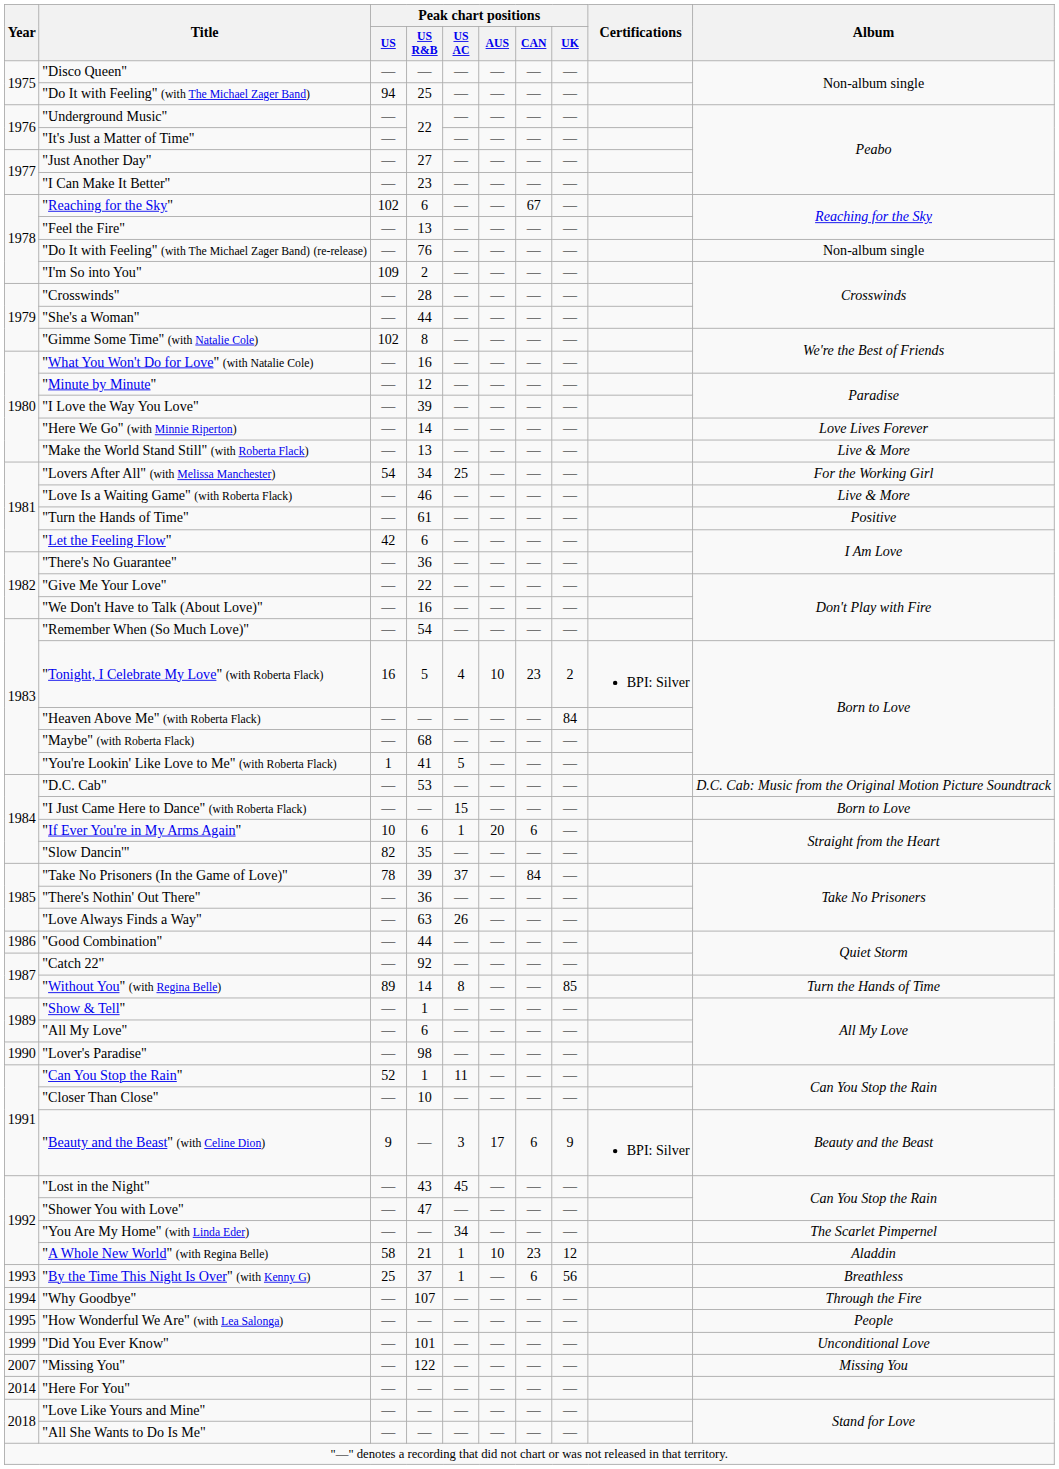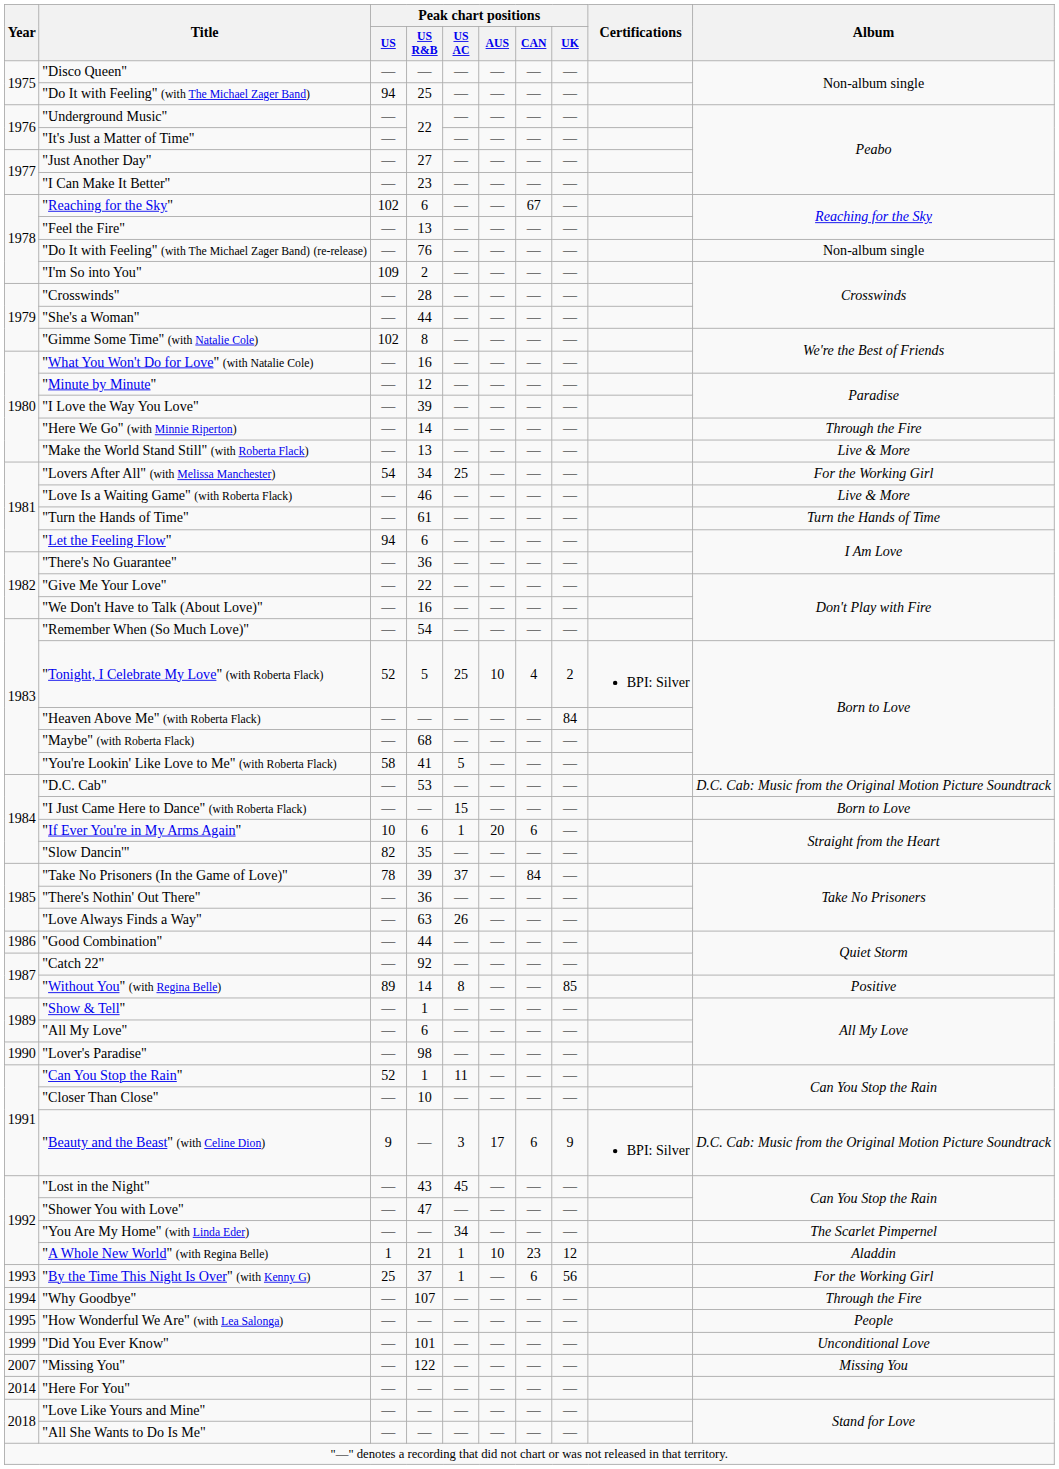 <table class="wikitable" style="text-align:center;">
 <tr>
 <th rowspan="2">Year</th>
 <th rowspan="2">Title</th>
 <th colspan="6">Peak chart positions</th>
 <th rowspan="2">Certifications</th>
 <th rowspan="2">Album</th>
 </tr>
 <tr style="font-size:smaller;">
 <th width="35"><a href='#'>US</a><br></th>
 <th width="35"><a href='#'>US<br>R&B</a><br></th>
 <th width="35"><a href='#'>US<br>AC</a><br></th>
 <th width="35"><a href='#'>AUS</a><br></th>
 <th width="35"><a href='#'>CAN</a><br></th>
 <th width="35"><a href='#'>UK</a><br></th>
 </tr>
 <tr>
 <td rowspan="2">1975</td>
 <td align="left">"Disco Queen"</td>
 <td>—</td>
 <td>—</td>
 <td>—</td>
 <td>—</td>
 <td>—</td>
 <td>—</td>
 <td></td>
 <td align="center" rowspan="2">Non-album single</td>
 </tr>
 <tr>
 <td align="left">"Do It with Feeling" <small>(with <a href='#'>The Michael Zager Band</a>)</small></td>
 <td>94</td>
 <td>25</td>
 <td>—</td>
 <td>—</td>
 <td>—</td>
 <td>—</td>
 <td></td>
 </tr>
 <tr>
 <td rowspan="2">1976</td>
 <td align="left">"Underground Music"</td>
 <td>—</td>
 <td rowspan="2">22</td>
 <td>—</td>
 <td>—</td>
 <td>—</td>
 <td>—</td>
 <td></td>
 <td align="center" rowspan="4"><em>Peabo</em></td>
 </tr>
 <tr>
 <td align="left">"It's Just a Matter of Time"</td>
 <td>—</td>
 <td>—</td>
 <td>—</td>
 <td>—</td>
 <td>—</td>
 <td></td>
 </tr>
 <tr>
 <td rowspan="2">1977</td>
 <td align="left">"Just Another Day"</td>
 <td>—</td>
 <td>27</td>
 <td>—</td>
 <td>—</td>
 <td>—</td>
 <td>—</td>
 <td></td>
 </tr>
 <tr>
 <td align="left">"I Can Make It Better"</td>
 <td>—</td>
 <td>23</td>
 <td>—</td>
 <td>—</td>
 <td>—</td>
 <td>—</td>
 <td></td>
 </tr>
 <tr>
 <td rowspan="4">1978</td>
 <td align="left">"<a href='#'>Reaching for the Sky</a>"</td>
 <td>102</td>
 <td>6</td>
 <td>—</td>
 <td>—</td>
 <td>67</td>
 <td>—</td>
 <td></td>
 <td align="center" rowspan="2"><em><a href='#'>Reaching for the Sky</a></em></td>
 </tr>
 <tr>
 <td align="left">"Feel the Fire"</td>
 <td>—</td>
 <td>13</td>
 <td>—</td>
 <td>—</td>
 <td>—</td>
 <td>—</td>
 <td></td>
 </tr>
 <tr>
 <td align="left">"Do It with Feeling" <small>(with The Michael Zager Band)</small> <small>(re-release)</small></td>
 <td>—</td>
 <td>76</td>
 <td>—</td>
 <td>—</td>
 <td>—</td>
 <td>—</td>
 <td></td>
 <td align="center" rowspan="1">Non-album single</td>
 </tr>
 <tr>
 <td align="left">"I'm So into You"</td>
 <td>109</td>
 <td>2</td>
 <td>—</td>
 <td>—</td>
 <td>—</td>
 <td>—</td>
 <td></td>
 <td align="center" rowspan="3"><em>Crosswinds</em></td>
 </tr>
 <tr>
 <td rowspan="3">1979</td>
 <td align="left">"Crosswinds"</td>
 <td>—</td>
 <td>28</td>
 <td>—</td>
 <td>—</td>
 <td>—</td>
 <td>—</td>
 <td></td>
 </tr>
 <tr>
 <td align="left">"She's a Woman"</td>
 <td>—</td>
 <td>44</td>
 <td>—</td>
 <td>—</td>
 <td>—</td>
 <td>—</td>
 <td></td>
 </tr>
 <tr>
 <td align="left">"Gimme Some Time" <small>(with <a href='#'>Natalie Cole</a>)</small></td>
 <td>102</td>
 <td>8</td>
 <td>—</td>
 <td>—</td>
 <td>—</td>
 <td>—</td>
 <td></td>
 <td align="center" rowspan="2"><em>We're the Best of Friends</em></td>
 </tr>
 <tr>
 <td rowspan="5">1980</td>
 <td align="left">"<a href='#'>What You Won't Do for Love</a>" <small>(with Natalie Cole)</small></td>
 <td>—</td>
 <td>16</td>
 <td>—</td>
 <td>—</td>
 <td>—</td>
 <td>—</td>
 <td></td>
 </tr>
 <tr>
 <td align="left">"<a href='#'>Minute by Minute</a>"</td>
 <td>—</td>
 <td>12</td>
 <td>—</td>
 <td>—</td>
 <td>—</td>
 <td>—</td>
 <td></td>
 <td align="center" rowspan="2"><em>Paradise</em></td>
 </tr>
 <tr>
 <td align="left">"I Love the Way You Love"</td>
 <td>—</td>
 <td>39</td>
 <td>—</td>
 <td>—</td>
 <td>—</td>
 <td>—</td>
 <td></td>
 </tr>
 <tr>
 <td align="left">"Here We Go" <small>(with <a href='#'>Minnie Riperton</a>) </small></td>
 <td>—</td>
 <td>14</td>
 <td>—</td>
 <td>—</td>
 <td>—</td>
 <td>—</td>
 <td></td>
-<td align="center" rowspan="1"><em>Love Lives Forever</em></td>
+<td align="center" rowspan="1"><em>Through the Fire</em></td>
 </tr>
 <tr>
 <td align="left">"Make the World Stand Still" <small>(with <a href='#'>Roberta Flack</a>)</small></td>
 <td>—</td>
 <td>13</td>
 <td>—</td>
 <td>—</td>
 <td>—</td>
 <td>—</td>
 <td></td>
 <td align="center" rowspan="1"><em>Live & More</em></td>
 </tr>
 <tr>
 <td rowspan="4">1981</td>
 <td align="left">"Lovers After All" <small>(with <a href='#'>Melissa Manchester</a>)</small></td>
 <td>54</td>
 <td>34</td>
 <td>25</td>
 <td>—</td>
 <td>—</td>
 <td>—</td>
 <td></td>
 <td align="center" rowspan="1"><em>For the Working Girl</em></td>
 </tr>
 <tr>
 <td align="left">"Love Is a Waiting Game" <small>(with Roberta Flack)</small></td>
 <td>—</td>
 <td>46</td>
 <td>—</td>
 <td>—</td>
 <td>—</td>
 <td>—</td>
 <td></td>
 <td align="center" rowspan="1"><em>Live & More</em></td>
 </tr>
 <tr>
 <td align="left">"Turn the Hands of Time"</td>
 <td>—</td>
 <td>61</td>
 <td>—</td>
 <td>—</td>
 <td>—</td>
 <td>—</td>
 <td></td>
-<td align="center" rowspan="1"><em>Positive</em></td>
+<td align="center" rowspan="1"><em>Turn the Hands of Time</em></td>
 </tr>
 <tr>
 <td align="left">"<a href='#'>Let the Feeling Flow</a>"</td>
-<td>42</td>
+<td>94</td>
 <td>6</td>
 <td>—</td>
 <td>—</td>
 <td>—</td>
 <td>—</td>
 <td></td>
 <td align="center" rowspan="2"><em>I Am Love</em></td>
 </tr>
 <tr>
 <td rowspan="3">1982</td>
 <td align="left">"There's No Guarantee"</td>
 <td>—</td>
 <td>36</td>
 <td>—</td>
 <td>—</td>
 <td>—</td>
 <td>—</td>
 <td></td>
 </tr>
 <tr>
 <td align="left">"Give Me Your Love"</td>
 <td>—</td>
 <td>22</td>
 <td>—</td>
 <td>—</td>
 <td>—</td>
 <td>—</td>
 <td></td>
 <td align="center" rowspan="3"><em>Don't Play with Fire</em></td>
 </tr>
 <tr>
 <td align="left">"We Don't Have to Talk (About Love)"</td>
 <td>—</td>
 <td>16</td>
 <td>—</td>
 <td>—</td>
 <td>—</td>
 <td>—</td>
 <td></td>
 </tr>
 <tr>
 <td rowspan="5">1983</td>
 <td align="left">"Remember When (So Much Love)"</td>
 <td>—</td>
 <td>54</td>
 <td>—</td>
 <td>—</td>
 <td>—</td>
 <td>—</td>
 <td></td>
 </tr>
 <tr>
 <td align="left">"<a href='#'>Tonight, I Celebrate My Love</a>" <small>(with Roberta Flack)</small></td>
-<td>16</td>
+<td>52</td>
 <td>5</td>
+<td>25</td>
+<td>10</td>
 <td>4</td>
-<td>10</td>
-<td>23</td>
 <td>2</td>
 <td><br><ul><li>BPI: Silver</li></ul></td>
 <td align="center" rowspan="4"><em>Born to Love</em></td>
 </tr>
 <tr>
 <td align="left">"Heaven Above Me" <small>(with Roberta Flack)</small></td>
 <td>—</td>
 <td>—</td>
 <td>—</td>
 <td>—</td>
 <td>—</td>
 <td>84</td>
 <td></td>
 </tr>
 <tr>
 <td align="left">"Maybe" <small>(with Roberta Flack)</small></td>
 <td>—</td>
 <td>68</td>
 <td>—</td>
 <td>—</td>
 <td>—</td>
 <td>—</td>
 <td></td>
 </tr>
 <tr>
 <td align="left">"You're Lookin' Like Love to Me" <small>(with Roberta Flack)</small></td>
-<td>1</td>
+<td>58</td>
 <td>41</td>
 <td>5</td>
 <td>—</td>
 <td>—</td>
 <td>—</td>
 <td></td>
 </tr>
 <tr>
 <td rowspan="4">1984</td>
 <td align="left">"D.C. Cab"</td>
 <td>—</td>
 <td>53</td>
 <td>—</td>
 <td>—</td>
 <td>—</td>
 <td>—</td>
 <td></td>
 <td align="center" rowspan="1"><em>D.C. Cab: Music from the Original Motion Picture Soundtrack</em></td>
 </tr>
 <tr>
 <td align="left">"I Just Came Here to Dance" <small>(with Roberta Flack)</small></td>
 <td>—</td>
 <td>—</td>
 <td>15</td>
 <td>—</td>
 <td>—</td>
 <td>—</td>
 <td></td>
 <td align="center" rowspan="1"><em>Born to Love</em></td>
 </tr>
 <tr>
 <td align="left">"<a href='#'>If Ever You're in My Arms Again</a>"</td>
 <td>10</td>
 <td>6</td>
 <td>1</td>
 <td>20</td>
 <td>6</td>
 <td>—</td>
 <td></td>
 <td align="center" rowspan="2"><em>Straight from the Heart</em></td>
 </tr>
 <tr>
 <td align="left">"Slow Dancin'"</td>
 <td>82</td>
 <td>35</td>
 <td>—</td>
 <td>—</td>
 <td>—</td>
 <td>—</td>
 <td></td>
 </tr>
 <tr>
 <td rowspan="3">1985</td>
 <td align="left">"Take No Prisoners (In the Game of Love)"</td>
 <td>78</td>
 <td>39</td>
 <td>37</td>
 <td>—</td>
 <td>84</td>
 <td>—</td>
 <td></td>
 <td align="center" rowspan="3"><em>Take No Prisoners</em></td>
 </tr>
 <tr>
 <td align="left">"There's Nothin' Out There"</td>
 <td>—</td>
 <td>36</td>
 <td>—</td>
 <td>—</td>
 <td>—</td>
 <td>—</td>
 <td></td>
 </tr>
 <tr>
 <td align="left">"Love Always Finds a Way"</td>
 <td>—</td>
 <td>63</td>
 <td>26</td>
 <td>—</td>
 <td>—</td>
 <td>—</td>
 <td></td>
 </tr>
 <tr>
 <td rowspan="1">1986</td>
 <td align="left">"Good Combination"</td>
 <td>—</td>
 <td>44</td>
 <td>—</td>
 <td>—</td>
 <td>—</td>
 <td>—</td>
 <td></td>
 <td align="center" rowspan="2"><em>Quiet Storm</em></td>
 </tr>
 <tr>
 <td rowspan="2">1987</td>
 <td align="left">"Catch 22"</td>
 <td>—</td>
 <td>92</td>
 <td>—</td>
 <td>—</td>
 <td>—</td>
 <td>—</td>
 <td></td>
 </tr>
 <tr>
 <td align="left">"<a href='#'>Without You</a>" <small>(with <a href='#'>Regina Belle</a>)</small></td>
 <td>89</td>
 <td>14</td>
 <td>8</td>
 <td>—</td>
 <td>—</td>
 <td>85</td>
 <td></td>
-<td align="center" rowspan="1"><em>Turn the Hands of Time</em></td>
+<td align="center" rowspan="1"><em>Positive</em></td>
 </tr>
 <tr>
 <td rowspan="2">1989</td>
 <td align="left">"<a href='#'>Show & Tell</a>"</td>
 <td>—</td>
 <td>1</td>
 <td>—</td>
 <td>—</td>
 <td>—</td>
 <td>—</td>
 <td></td>
 <td align="center" rowspan="3"><em>All My Love</em></td>
 </tr>
 <tr>
 <td align="left">"All My Love"</td>
 <td>—</td>
 <td>6</td>
 <td>—</td>
 <td>—</td>
 <td>—</td>
 <td>—</td>
 <td></td>
 </tr>
 <tr>
 <td rowspan="1">1990</td>
 <td align="left">"Lover's Paradise"</td>
 <td>—</td>
 <td>98</td>
 <td>—</td>
 <td>—</td>
 <td>—</td>
 <td>—</td>
 <td></td>
 </tr>
 <tr>
 <td rowspan="3">1991</td>
 <td align="left">"<a href='#'>Can You Stop the Rain</a>"</td>
 <td>52</td>
 <td>1</td>
 <td>11</td>
 <td>—</td>
 <td>—</td>
 <td>—</td>
 <td></td>
 <td align="center" rowspan="2"><em>Can You Stop the Rain</em></td>
 </tr>
 <tr>
 <td align="left">"Closer Than Close"</td>
 <td>—</td>
 <td>10</td>
 <td>—</td>
 <td>—</td>
 <td>—</td>
 <td>—</td>
 <td></td>
 </tr>
 <tr>
 <td align="left">"<a href='#'>Beauty and the Beast</a>" <small>(with <a href='#'>Celine Dion</a>)</small></td>
 <td>9</td>
 <td>—</td>
 <td>3</td>
 <td>17</td>
 <td>6</td>
 <td>9</td>
 <td><br><ul><li>BPI: Silver</li></ul></td>
-<td align="center" rowspan="1"><em>Beauty and the Beast</em></td>
+<td align="center" rowspan="1"><em>D.C. Cab: Music from the Original Motion Picture Soundtrack</em></td>
 </tr>
 <tr>
 <td rowspan="4">1992</td>
 <td align="left">"Lost in the Night"</td>
 <td>—</td>
 <td>43</td>
 <td>45</td>
 <td>—</td>
 <td>—</td>
 <td>—</td>
 <td></td>
 <td align="center" rowspan="2"><em>Can You Stop the Rain</em></td>
 </tr>
 <tr>
 <td align="left">"Shower You with Love"</td>
 <td>—</td>
 <td>47</td>
 <td>—</td>
 <td>—</td>
 <td>—</td>
 <td>—</td>
 <td></td>
 </tr>
 <tr>
 <td align="left">"You Are My Home" <small>(with <a href='#'>Linda Eder</a>)</small></td>
 <td>—</td>
 <td>—</td>
 <td>34</td>
 <td>—</td>
 <td>—</td>
 <td>—</td>
 <td></td>
 <td align="center" rowspan="1"><em>The Scarlet Pimpernel</em></td>
 </tr>
 <tr>
 <td align="left">"<a href='#'>A Whole New World</a>" <small>(with Regina Belle)</small></td>
-<td>58</td>
+<td>1</td>
 <td>21</td>
 <td>1</td>
 <td>10</td>
 <td>23</td>
 <td>12</td>
 <td></td>
 <td align="center" rowspan="1"><em>Aladdin</em></td>
 </tr>
 <tr>
 <td rowspan="1">1993</td>
 <td align="left">"<a href='#'>By the Time This Night Is Over</a>" <small>(with <a href='#'>Kenny G</a>)</small></td>
 <td>25</td>
 <td>37</td>
 <td>1</td>
 <td>—</td>
 <td>6</td>
 <td>56</td>
 <td></td>
-<td align="center" rowspan="1"><em>Breathless</em></td>
+<td align="center" rowspan="1"><em>For the Working Girl</em></td>
 </tr>
 <tr>
 <td rowspan="1">1994</td>
 <td align="left">"Why Goodbye"</td>
 <td>—</td>
 <td>107</td>
 <td>—</td>
 <td>—</td>
 <td>—</td>
 <td>—</td>
 <td></td>
 <td align="center" rowspan="1"><em>Through the Fire</em></td>
 </tr>
 <tr>
 <td rowspan="1">1995</td>
 <td align="left">"How Wonderful We Are" <small>(with <a href='#'>Lea Salonga</a>)</small></td>
 <td>—</td>
 <td>—</td>
 <td>—</td>
 <td>—</td>
 <td>—</td>
 <td>—</td>
 <td></td>
 <td align="center" rowspan="1"><em>People</em></td>
 </tr>
 <tr>
 <td rowspan="1">1999</td>
 <td align="left">"Did You Ever Know"</td>
 <td>—</td>
 <td>101</td>
 <td>—</td>
 <td>—</td>
 <td>—</td>
 <td>—</td>
 <td></td>
 <td align="center" rowspan="1"><em>Unconditional Love</em></td>
 </tr>
 <tr>
 <td rowspan="1">2007</td>
 <td align="left">"Missing You"</td>
 <td>—</td>
 <td>122</td>
 <td>—</td>
 <td>—</td>
 <td>—</td>
 <td>—</td>
 <td></td>
 <td align="center" rowspan="1"><em>Missing You</em></td>
 </tr>
 <tr>
 <td rowspan="1">2014</td>
 <td align="left">"Here For You"</td>
 <td>—</td>
 <td>—</td>
 <td>—</td>
 <td>—</td>
 <td>—</td>
 <td>—</td>
 <td></td>
 <td align="left" rowspan="1"></td>
 </tr>
 <tr>
 <td rowspan="2">2018</td>
 <td align="left">"Love Like Yours and Mine"</td>
 <td>—</td>
 <td>—</td>
 <td>—</td>
 <td>—</td>
 <td>—</td>
 <td>—</td>
 <td></td>
 <td align="center" rowspan="2"><em>Stand for Love</em></td>
 </tr>
 <tr>
 <td align="left">"All She Wants to Do Is Me"</td>
 <td>—</td>
 <td>—</td>
 <td>—</td>
 <td>—</td>
 <td>—</td>
 <td>—</td>
 <td></td>
 </tr>
 <tr>
 <td colspan="10" style="font-size:90%">"—" denotes a recording that did not chart or was not released in that territory.</td>
 </tr>
 </table>
